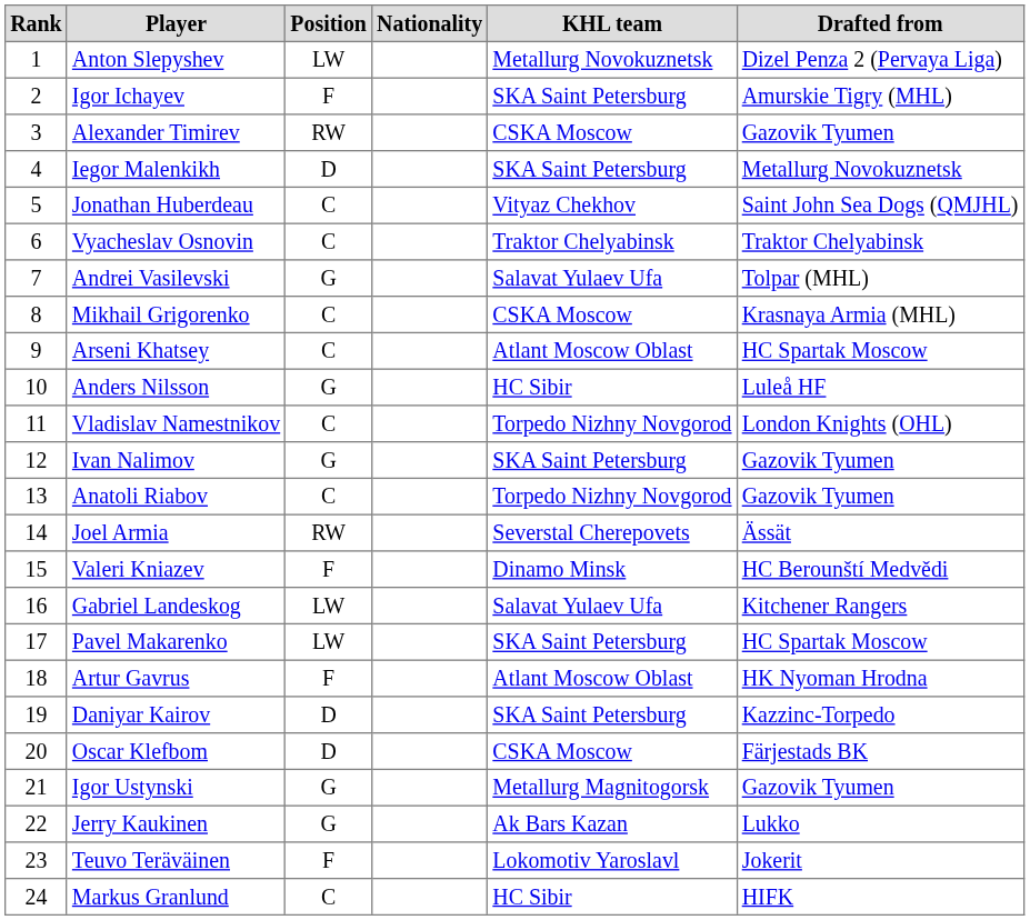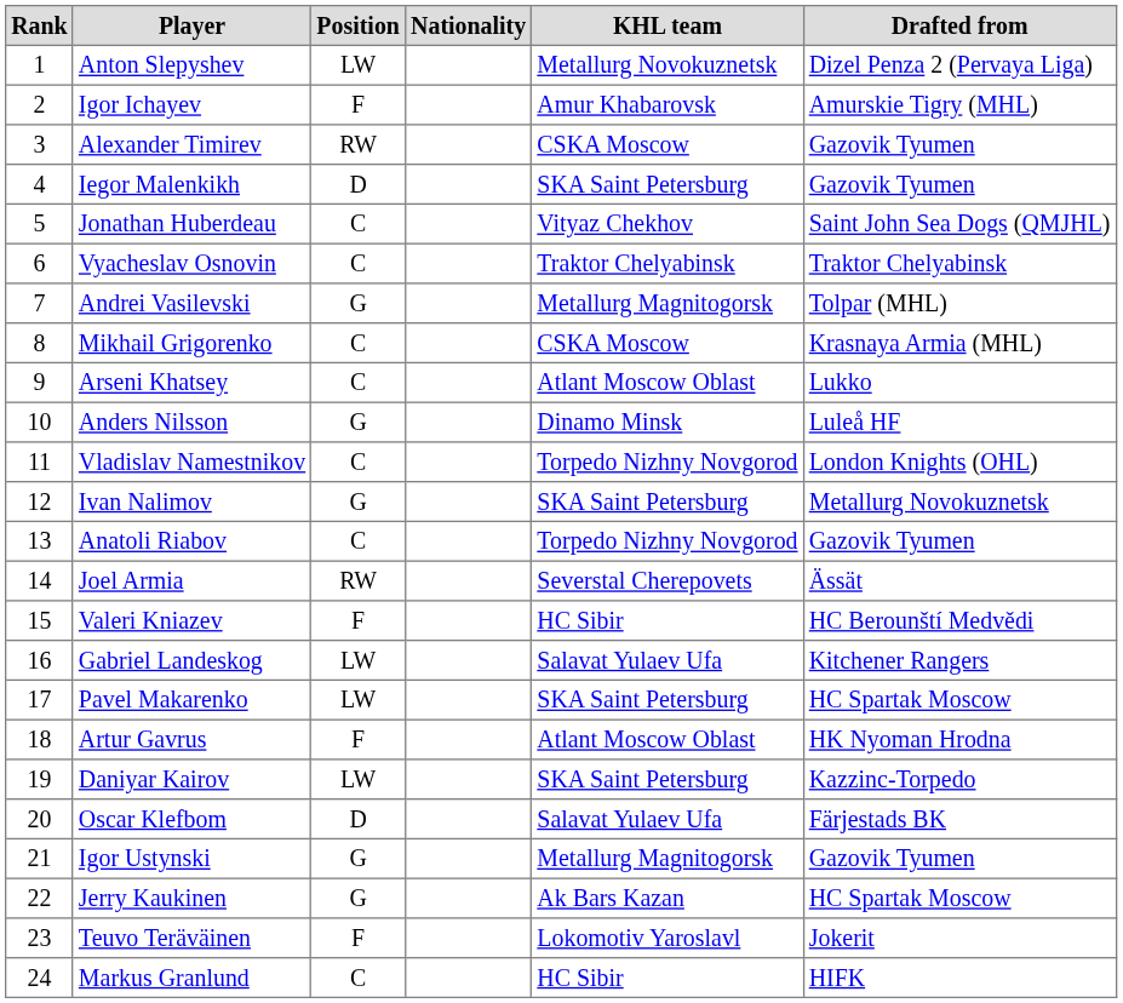 <table cellpadding="3" cellspacing="0" border="1" style="font-size: 95%; text-align: left; border: gray solid 1px; border-collapse: collapse;">
 <tr bgcolor="#dddddd" align="center">
 <th>Rank</th>
 <th>Player</th>
 <th>Position</th>
 <th>Nationality</th>
 <th>KHL team</th>
 <th>Drafted from</th>
 </tr>
 <tr>
 <td align="center">1</td>
 <td><a href='#'>Anton Slepyshev</a></td>
 <td align="center">LW</td>
 <td></td>
 <td><a href='#'>Metallurg Novokuznetsk</a></td>
 <td><a href='#'>Dizel Penza</a> 2 (<a href='#'>Pervaya Liga</a>)</td>
 </tr>
 <tr>
 <td align="center">2</td>
 <td><a href='#'>Igor Ichayev</a></td>
 <td align="center">F</td>
 <td></td>
-<td><a href='#'>SKA Saint Petersburg</a></td>
+<td><a href='#'>Amur Khabarovsk</a></td>
 <td><a href='#'>Amurskie Tigry</a> (<a href='#'>MHL</a>)</td>
 </tr>
 <tr>
 <td align="center">3</td>
 <td><a href='#'>Alexander Timirev</a></td>
 <td align="center">RW</td>
 <td></td>
 <td><a href='#'>CSKA Moscow</a></td>
 <td><a href='#'>Gazovik Tyumen</a></td>
 </tr>
 <tr>
 <td align="center">4</td>
 <td><a href='#'>Iegor Malenkikh</a></td>
 <td align="center">D</td>
 <td></td>
 <td><a href='#'>SKA Saint Petersburg</a></td>
-<td><a href='#'>Metallurg Novokuznetsk</a></td>
+<td><a href='#'>Gazovik Tyumen</a></td>
 </tr>
 <tr>
 <td align="center">5</td>
 <td><a href='#'>Jonathan Huberdeau</a></td>
 <td align="center">C</td>
 <td></td>
 <td><a href='#'>Vityaz Chekhov</a></td>
 <td><a href='#'>Saint John Sea Dogs</a> (<a href='#'>QMJHL</a>)</td>
 </tr>
 <tr>
 <td align="center">6</td>
 <td><a href='#'>Vyacheslav Osnovin</a></td>
 <td align="center">C</td>
 <td></td>
 <td><a href='#'>Traktor Chelyabinsk</a></td>
 <td><a href='#'>Traktor Chelyabinsk</a></td>
 </tr>
 <tr>
 <td align="center">7</td>
 <td><a href='#'>Andrei Vasilevski</a></td>
 <td align="center">G</td>
 <td></td>
-<td><a href='#'>Salavat Yulaev Ufa</a></td>
+<td><a href='#'>Metallurg Magnitogorsk</a></td>
 <td><a href='#'>Tolpar</a> (MHL)</td>
 </tr>
 <tr>
 <td align="center">8</td>
 <td><a href='#'>Mikhail Grigorenko</a></td>
 <td align="center">C</td>
 <td></td>
 <td><a href='#'>CSKA Moscow</a></td>
 <td><a href='#'>Krasnaya Armia</a> (MHL)</td>
 </tr>
 <tr>
 <td align="center">9</td>
 <td><a href='#'>Arseni Khatsey</a></td>
 <td align="center">C</td>
 <td></td>
 <td><a href='#'>Atlant Moscow Oblast</a></td>
-<td><a href='#'>HC Spartak Moscow</a></td>
+<td><a href='#'>Lukko</a></td>
 </tr>
 <tr>
 <td align="center">10</td>
 <td><a href='#'>Anders Nilsson</a></td>
 <td align="center">G</td>
 <td></td>
-<td><a href='#'>HC Sibir</a></td>
+<td><a href='#'>Dinamo Minsk</a></td>
 <td><a href='#'>Luleå HF</a></td>
 </tr>
 <tr>
 <td align="center">11</td>
 <td><a href='#'>Vladislav Namestnikov</a></td>
 <td align="center">C</td>
 <td></td>
 <td><a href='#'>Torpedo Nizhny Novgorod</a></td>
 <td><a href='#'>London Knights</a> (<a href='#'>OHL</a>)</td>
 </tr>
 <tr>
 <td align="center">12</td>
 <td><a href='#'>Ivan Nalimov</a></td>
 <td align="center">G</td>
 <td></td>
 <td><a href='#'>SKA Saint Petersburg</a></td>
-<td><a href='#'>Gazovik Tyumen</a></td>
+<td><a href='#'>Metallurg Novokuznetsk</a></td>
 </tr>
 <tr>
 <td align="center">13</td>
 <td><a href='#'>Anatoli Riabov</a></td>
 <td align="center">C</td>
 <td></td>
 <td><a href='#'>Torpedo Nizhny Novgorod</a></td>
 <td><a href='#'>Gazovik Tyumen</a></td>
 </tr>
 <tr>
 <td align="center">14</td>
 <td><a href='#'>Joel Armia</a></td>
 <td align="center">RW</td>
 <td></td>
 <td><a href='#'>Severstal Cherepovets</a></td>
 <td><a href='#'>Ässät</a></td>
 </tr>
 <tr>
 <td align="center">15</td>
 <td><a href='#'>Valeri Kniazev</a></td>
 <td align="center">F</td>
 <td></td>
-<td><a href='#'>Dinamo Minsk</a></td>
+<td><a href='#'>HC Sibir</a></td>
 <td><a href='#'>HC Berounští Medvědi</a></td>
 </tr>
 <tr>
 <td align="center">16</td>
 <td><a href='#'>Gabriel Landeskog</a></td>
 <td align="center">LW</td>
 <td></td>
 <td><a href='#'>Salavat Yulaev Ufa</a></td>
 <td><a href='#'>Kitchener Rangers</a></td>
 </tr>
 <tr>
 <td align="center">17</td>
 <td><a href='#'>Pavel Makarenko</a></td>
 <td align="center">LW</td>
 <td></td>
 <td><a href='#'>SKA Saint Petersburg</a></td>
 <td><a href='#'>HC Spartak Moscow</a></td>
 </tr>
 <tr>
 <td align="center">18</td>
 <td><a href='#'>Artur Gavrus</a></td>
 <td align="center">F</td>
 <td></td>
 <td><a href='#'>Atlant Moscow Oblast</a></td>
 <td><a href='#'>HK Nyoman Hrodna</a></td>
 </tr>
 <tr>
 <td align="center">19</td>
 <td><a href='#'>Daniyar Kairov</a></td>
-<td align="center">D</td>
+<td align="center">LW</td>
 <td></td>
 <td><a href='#'>SKA Saint Petersburg</a></td>
 <td><a href='#'>Kazzinc-Torpedo</a></td>
 </tr>
 <tr>
 <td align="center">20</td>
 <td><a href='#'>Oscar Klefbom</a></td>
 <td align="center">D</td>
 <td></td>
-<td><a href='#'>CSKA Moscow</a></td>
+<td><a href='#'>Salavat Yulaev Ufa</a></td>
 <td><a href='#'>Färjestads BK</a></td>
 </tr>
 <tr>
 <td align="center">21</td>
 <td><a href='#'>Igor Ustynski</a></td>
 <td align="center">G</td>
 <td></td>
 <td><a href='#'>Metallurg Magnitogorsk</a></td>
 <td><a href='#'>Gazovik Tyumen</a></td>
 </tr>
 <tr>
 <td align="center">22</td>
 <td><a href='#'>Jerry Kaukinen</a></td>
 <td align="center">G</td>
 <td></td>
 <td><a href='#'>Ak Bars Kazan</a></td>
-<td><a href='#'>Lukko</a></td>
+<td><a href='#'>HC Spartak Moscow</a></td>
 </tr>
 <tr>
 <td align="center">23</td>
 <td><a href='#'>Teuvo Teräväinen</a></td>
 <td align="center">F</td>
 <td></td>
 <td><a href='#'>Lokomotiv Yaroslavl</a></td>
 <td><a href='#'>Jokerit</a></td>
 </tr>
 <tr>
 <td align="center">24</td>
 <td><a href='#'>Markus Granlund</a></td>
 <td align="center">C</td>
 <td></td>
 <td><a href='#'>HC Sibir</a></td>
 <td><a href='#'>HIFK</a></td>
 </tr>
 </table>
